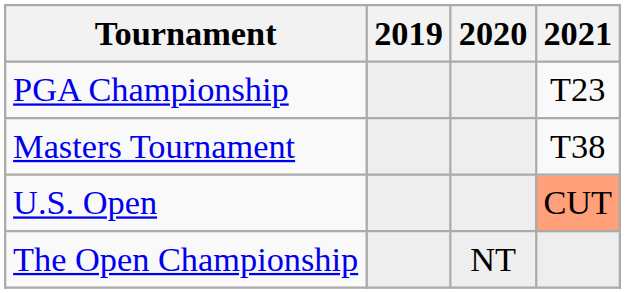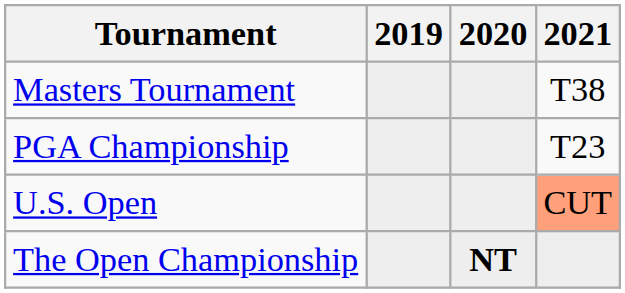 <table class="wikitable" style="font-size:95%;text-align:center;">
 <tr>
 <th>Tournament</th>
 <th>2019</th>
 <th>2020</th>
 <th>2021</th>
 </tr>
 <tr>
+<td align=left><a href='#'>Masters Tournament</a></td>
+<td style="background:#eeeeee;"></td>
+<td style="background:#eeeeee;"></td>
+<td>T38</td>
+</tr>
+<tr>
 <td align=left><a href='#'>PGA Championship</a></td>
 <td style="background:#eeeeee;"></td>
 <td style="background:#eeeeee;"></td>
 <td>T23</td>
-</tr>
-<tr>
-<td align=left><a href='#'>Masters Tournament</a></td>
-<td style="background:#eeeeee;"></td>
-<td style="background:#eeeeee;"></td>
-<td>T38</td>
 </tr>
 <tr>
 <td align=left><a href='#'>U.S. Open</a></td>
 <td style="background:#eeeeee;"></td>
 <td style="background:#eeeeee;"></td>
 <td style="background: lightsalmon;">CUT</td>
 </tr>
 <tr>
 <td align=left><a href='#'>The Open Championship</a></td>
 <td style="background:#eeeeee;"></td>
-<td style="background:#eeeeee;">NT</td>
+<td style="background:#eeeeee;"><strong>NT</strong></td>
 <td style="background:#eeeeee;"></td>
 </tr>
 </table>
